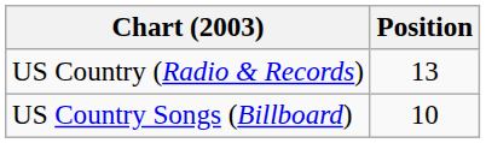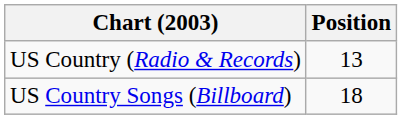 <table class="wikitable sortable">
 <tr>
 <th scope="col">Chart (2003)</th>
 <th scope="col">Position</th>
 </tr>
 <tr>
 <td>US Country (<em><a href='#'>Radio & Records</a></em>)</td>
 <td align="center">13</td>
 </tr>
 <tr>
 <td>US <a href='#'>Country Songs</a> (<em><a href='#'>Billboard</a></em>)</td>
-<td align="center">10</td>
+<td align="center">18</td>
 </tr>
 </table>
